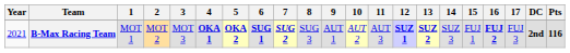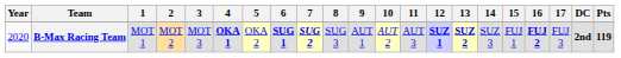 <table class="wikitable" style="text-align:center; font-size:85%">
 <tr>
 <th>Year</th>
 <th>Team</th>
 <th>1</th>
 <th>2</th>
 <th>3</th>
 <th>4</th>
 <th>5</th>
 <th>6</th>
 <th>7</th>
 <th>8</th>
 <th>9</th>
 <th>10</th>
 <th>11</th>
 <th>12</th>
 <th>13</th>
 <th>14</th>
 <th>15</th>
 <th>16</th>
 <th>17</th>
 <th>DC</th>
 <th>Pts</th>
 </tr>
 <tr>
 </tr>
 <tr>
-<td><a href='#'>2021</a></td>
+<td><a href='#'>2020</a></td>
 <th nowrap><a href='#'>B-Max Racing Team</a></th>
 <td style="background:#DFDFDF;"><a href='#'>MOT<br>1</a><br></td>
 <td style="background:#FFDF9F;"><a href='#'>MOT<br>2</a><br></td>
 <td style="background:#DFDFDF;"><a href='#'>MOT<br>3</a><br></td>
 <td style="background:#DFDFDF;"><strong><a href='#'>OKA<br>1</a><br></strong></td>
-<td style="background:#FFFFBF;"><strong><a href='#'>OKA<br>2</a><br></strong></td>
+<td style="background:#FFFFBF;"><a href='#'>OKA<br>2</a><br></td>
 <td style="background:#DFDFDF;"><strong><a href='#'>SUG<br>1</a></strong><br></td>
 <td style="background:#FFFFBF;"><strong><em><a href='#'>SUG<br>2</a></em></strong><br></td>
 <td style="background:#DFDFDF;"><a href='#'>SUG<br>3</a><br></td>
 <td style="background:#DFDFDF;"><a href='#'>AUT<br>1</a><br></td>
 <td style="background:#FFFFBF;"><em><a href='#'>AUT<br>2</a></em><br></td>
 <td style="background:#DFDFDF;"><a href='#'>AUT<br>3</a><br></td>
 <td style="background:#CFCFFF;"><strong><a href='#'>SUZ<br>1</a></strong><br></td>
 <td style="background:#FFFFBF;"><strong><a href='#'>SUZ<br>2</a></strong><br></td>
 <td style="background:#DFDFDF;"><a href='#'>SUZ<br>3</a><br></td>
 <td style="background:#DFDFDF;"><a href='#'>FUJ<br>1</a><br></td>
 <td style="background:#DFDFDF;"><strong><a href='#'>FUJ<br>2</a></strong><br></td>
 <td style="background:#DFDFDF;"><a href='#'>FUJ<br>3</a><br></td>
 <th style="background:#DFDFDF;">2nd</th>
-<th style="background:#DFDFDF;">116</th>
+<th style="background:#DFDFDF;">119</th>
 </tr>
 </table>
